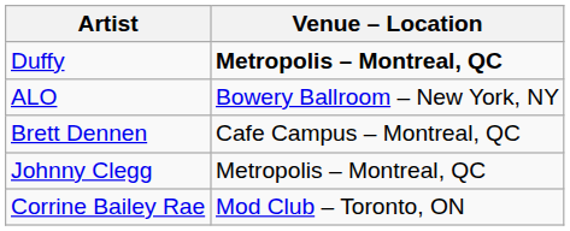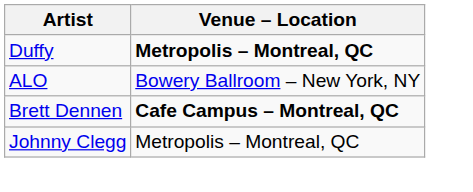 <table class="wikitable">
 <tr>
 <th>Artist</th>
 <th>Venue – Location</th>
 </tr>
 <tr>
 <td><a href='#'>Duffy</a></td>
 <td><strong>Metropolis – Montreal, QC</strong></td>
 </tr>
 <tr>
 <td><a href='#'>ALO</a></td>
 <td><a href='#'>Bowery Ballroom</a> – New York, NY</td>
 </tr>
 <tr>
 <td><a href='#'>Brett Dennen</a></td>
-<td>Cafe Campus – Montreal, QC</td>
+<td><strong>Cafe Campus – Montreal, QC</strong></td>
 </tr>
 <tr>
 <td><a href='#'>Johnny Clegg</a></td>
 <td>Metropolis – Montreal, QC</td>
 </tr>
-<tr>
-<td><a href='#'>Corrine Bailey Rae</a></td>
-<td><a href='#'>Mod Club</a> – Toronto, ON</td>
-</tr>
 </table>
